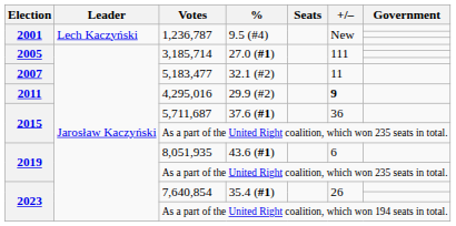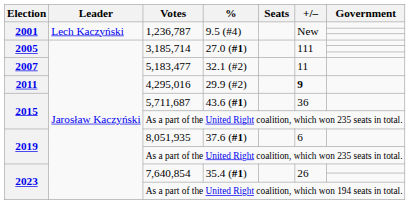 <table class=wikitable>
 <tr>
 <th>Election</th>
 <th>Leader</th>
 <th>Votes</th>
 <th>%</th>
 <th>Seats</th>
 <th>+/–</th>
 <th>Government</th>
 </tr>
 <tr>
 <th rowspan="3"><a href='#'>2001</a></th>
 <td rowspan="3"><a href='#'>Lech Kaczyński</a></td>
 <td rowspan="3">1,236,787</td>
 <td rowspan="3">9.5 (#4)</td>
 <td rowspan="3"></td>
 <td rowspan="3">New</td>
 <td></td>
 </tr>
 <tr>
 <td></td>
 </tr>
 <tr>
 <td></td>
 </tr>
 <tr>
 <th rowspan="3"><a href='#'>2005</a></th>
 <td rowspan="12"><a href='#'>Jarosław Kaczyński</a></td>
 <td rowspan="3">3,185,714</td>
 <td rowspan="3">27.0 (<strong>#1</strong>)</td>
 <td rowspan="3"></td>
 <td rowspan="3"> 111</td>
 <td></td>
 </tr>
 <tr>
 <td></td>
 </tr>
 <tr>
 <td></td>
 </tr>
 <tr>
 <th><a href='#'>2007</a></th>
 <td>5,183,477</td>
 <td>32.1 (#2)</td>
 <td></td>
 <td> 11</td>
 <td></td>
 </tr>
 <tr>
 <th><a href='#'>2011</a></th>
 <td>4,295,016</td>
 <td>29.9 (#2)</td>
 <td></td>
 <td><strong> 9</strong></td>
 <td></td>
 </tr>
 <tr>
 <th rowspan="2"><a href='#'>2015</a></th>
 <td>5,711,687</td>
-<td>37.6 (<strong>#1</strong>)</td>
+<td>43.6 (<strong>#1</strong>)</td>
 <td></td>
 <td> 36</td>
 <td></td>
 </tr>
 <tr>
 <td colspan="5"><small>As a part of the <a href='#'>United Right</a> coalition, which won 235 seats in total.</small></td>
 </tr>
 <tr>
 <th rowspan="2"><a href='#'>2019</a></th>
 <td>8,051,935</td>
-<td>43.6 (<strong>#1</strong>)</td>
+<td>37.6 (<strong>#1</strong>)</td>
 <td></td>
 <td> 6</td>
 <td></td>
 </tr>
 <tr>
 <td colspan="5"><small>As a part of the <a href='#'>United Right</a> coalition, which won 235 seats in total.</small></td>
 </tr>
 <tr>
 <th rowspan="3"><a href='#'>2023</a></th>
 <td rowspan="2">7,640,854</td>
 <td rowspan="2">35.4 (<strong>#1</strong>)</td>
 <td rowspan="2"></td>
 <td rowspan="2"> 26</td>
 <td></td>
 </tr>
 <tr>
 <td></td>
 </tr>
 <tr>
 <td colspan="5"><small>As a part of the <a href='#'>United Right</a> coalition, which won 194 seats in total.</small></td>
 </tr>
 </table>
